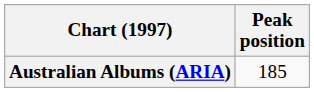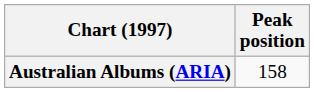 <table class="wikitable plainrowheaders" style="text-align:center">
 <tr>
 <th scope="col">Chart (1997)</th>
 <th scope="col">Peak<br>position</th>
 </tr>
 <tr>
 <th scope="row">Australian Albums (<a href='#'>ARIA</a>)</th>
-<td>185</td>
+<td>158</td>
 </tr>
 </table>
